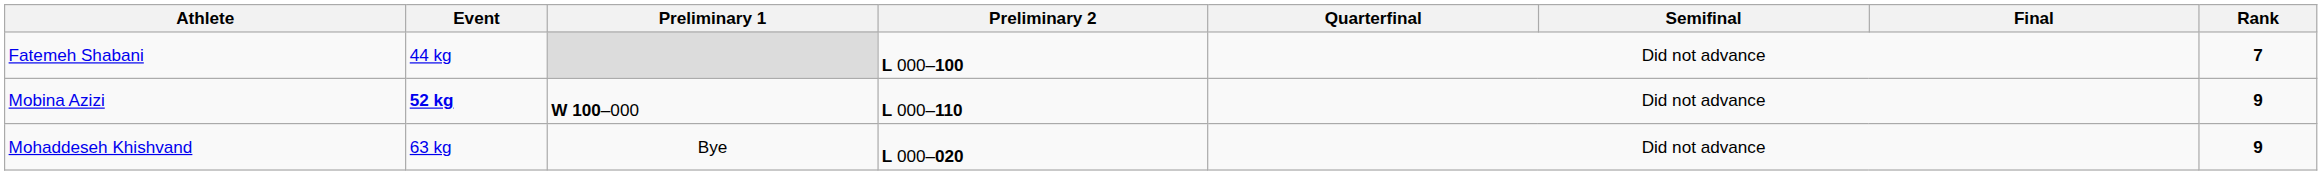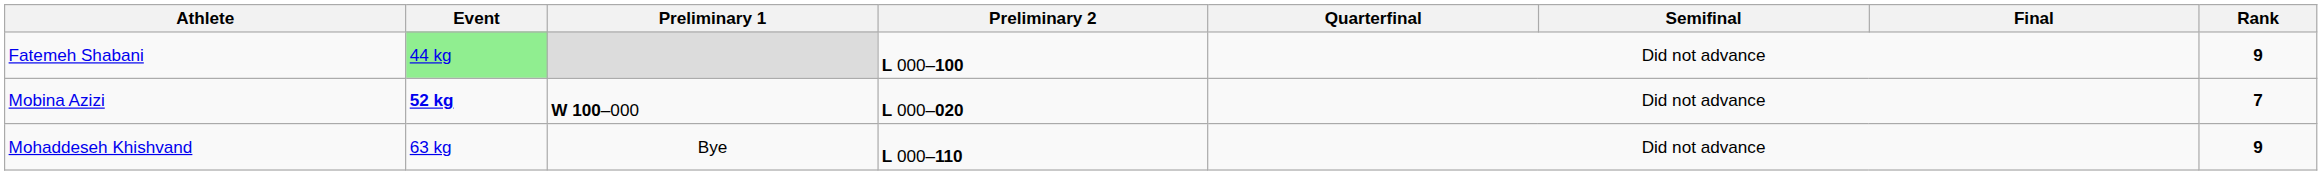 <table class="wikitable" width="98%" style="text-align:left; font-size:90%">
 <tr>
 <th width="17%">Athlete</th>
 <th width="6%">Event</th>
 <th width="14%">Preliminary 1</th>
 <th width="14%">Preliminary 2</th>
 <th width="14%">Quarterfinal</th>
 <th width="14%">Semifinal</th>
 <th width="14%">Final</th>
 <th width="5%">Rank</th>
 </tr>
 <tr>
 <td><a href='#'>Fatemeh Shabani</a></td>
-<td><a href='#'>44 kg</a></td>
+<td style="background: lightgreen;"><a href='#'>44 kg</a></td>
 <td bgcolor=#DCDCDC></td>
 <td><br><strong>L</strong> 000–<strong>100</strong></td>
 <td colspan=3 align=center>Did not advance</td>
-<td align=center><strong>7</strong></td>
+<td align=center><strong>9</strong></td>
 </tr>
 <tr>
 <td><a href='#'>Mobina Azizi</a></td>
 <td><strong><a href='#'>52 kg</a></strong></td>
 <td><br><strong>W</strong> <strong>100</strong>–000</td>
-<td><br><strong>L</strong> 000–<strong>110</strong></td>
+<td><br><strong>L</strong> 000–<strong>020</strong></td>
 <td colspan=3 align=center>Did not advance</td>
-<td align=center><strong>9</strong></td>
+<td align=center><strong>7</strong></td>
 </tr>
 <tr>
 <td><a href='#'>Mohaddeseh Khishvand</a></td>
 <td><a href='#'>63 kg</a></td>
 <td align=center>Bye</td>
-<td><br><strong>L</strong> 000–<strong>020</strong></td>
+<td><br><strong>L</strong> 000–<strong>110</strong></td>
 <td colspan=3 align=center>Did not advance</td>
 <td align=center><strong>9</strong></td>
 </tr>
 </table>
